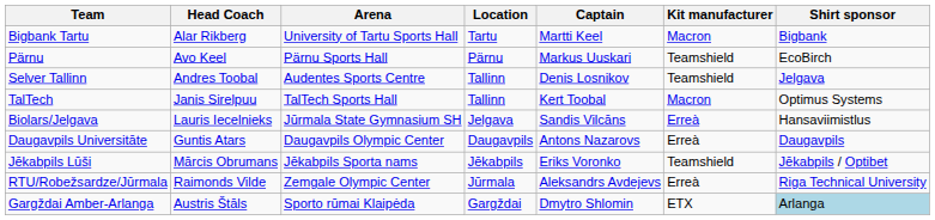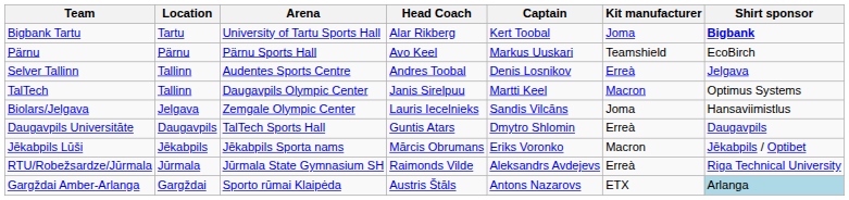 <table class="wikitable sortable">
 <tr>
 <th>Team</th>
+<th>Location</th>
+<th>Arena</th>
 <th>Head Coach</th>
-<th>Arena</th>
-<th>Location</th>
 <th>Captain</th>
 <th>Kit manufacturer</th>
 <th>Shirt sponsor</th>
 </tr>
 <tr>
 <td> <a href='#'>Bigbank Tartu</a></td>
+<td><a href='#'>Tartu</a></td>
+<td><a href='#'>University of Tartu Sports Hall</a></td>
 <td> <a href='#'>Alar Rikberg</a></td>
-<td><a href='#'>University of Tartu Sports Hall</a></td>
-<td><a href='#'>Tartu</a></td>
-<td> <a href='#'>Martti Keel</a></td>
-<td><a href='#'>Macron</a></td>
-<td><a href='#'>Bigbank</a></td>
+<td> <a href='#'>Kert Toobal</a></td>
+<td><a href='#'>Joma</a></td>
+<td><strong><a href='#'>Bigbank</a></strong></td>
 </tr>
 <tr>
 <td> <a href='#'>Pärnu</a></td>
+<td><a href='#'>Pärnu</a></td>
+<td><a href='#'>Pärnu Sports Hall</a></td>
 <td> <a href='#'>Avo Keel</a></td>
-<td><a href='#'>Pärnu Sports Hall</a></td>
-<td><a href='#'>Pärnu</a></td>
 <td> <a href='#'>Markus Uuskari</a></td>
 <td>Teamshield</td>
 <td>EcoBirch</td>
 </tr>
 <tr>
 <td> <a href='#'>Selver Tallinn</a></td>
+<td><a href='#'>Tallinn</a></td>
+<td><a href='#'>Audentes Sports Centre</a></td>
 <td> <a href='#'>Andres Toobal</a></td>
-<td><a href='#'>Audentes Sports Centre</a></td>
-<td><a href='#'>Tallinn</a></td>
 <td> <a href='#'>Denis Losnikov</a></td>
-<td>Teamshield</td>
+<td><a href='#'>Erreà</a></td>
 <td><a href='#'>Jelgava</a></td>
 </tr>
 <tr>
 <td> <a href='#'>TalTech</a></td>
+<td><a href='#'>Tallinn</a></td>
+<td><a href='#'>Daugavpils Olympic Center</a></td>
 <td> <a href='#'>Janis Sirelpuu</a></td>
-<td><a href='#'>TalTech Sports Hall</a></td>
-<td><a href='#'>Tallinn</a></td>
-<td> <a href='#'>Kert Toobal</a></td>
+<td> <a href='#'>Martti Keel</a></td>
 <td><a href='#'>Macron</a></td>
 <td>Optimus Systems</td>
 </tr>
 <tr>
 <td> <a href='#'>Biolars/Jelgava</a></td>
+<td><a href='#'>Jelgava</a></td>
+<td><a href='#'>Zemgale Olympic Center</a></td>
 <td> <a href='#'>Lauris Iecelnieks</a></td>
-<td><a href='#'>Jūrmala State Gymnasium SH</a></td>
-<td><a href='#'>Jelgava</a></td>
 <td> <a href='#'>Sandis Vilcāns</a></td>
-<td><a href='#'>Erreà</a></td>
+<td>Joma</td>
 <td>Hansaviimistlus</td>
 </tr>
 <tr>
 <td> <a href='#'>Daugavpils Universitāte</a></td>
+<td><a href='#'>Daugavpils</a></td>
+<td><a href='#'>TalTech Sports Hall</a></td>
 <td> <a href='#'>Guntis Atars</a></td>
-<td><a href='#'>Daugavpils Olympic Center</a></td>
-<td><a href='#'>Daugavpils</a></td>
-<td> <a href='#'>Antons Nazarovs</a></td>
+<td> <a href='#'>Dmytro Shlomin</a></td>
 <td>Erreà</td>
 <td><a href='#'>Daugavpils</a></td>
 </tr>
 <tr>
 <td> <a href='#'>Jēkabpils Lūši</a></td>
+<td><a href='#'>Jēkabpils</a></td>
+<td><a href='#'>Jēkabpils Sporta nams</a></td>
 <td> <a href='#'>Mārcis Obrumans</a></td>
-<td><a href='#'>Jēkabpils Sporta nams</a></td>
-<td><a href='#'>Jēkabpils</a></td>
 <td> <a href='#'>Eriks Voronko</a></td>
-<td>Teamshield</td>
+<td>Macron</td>
 <td><a href='#'>Jēkabpils</a> / <a href='#'>Optibet</a></td>
 </tr>
 <tr>
 <td> <a href='#'>RTU/Robežsardze/Jūrmala</a></td>
+<td><a href='#'>Jūrmala</a></td>
+<td><a href='#'>Jūrmala State Gymnasium SH</a></td>
 <td> <a href='#'>Raimonds Vilde</a></td>
-<td><a href='#'>Zemgale Olympic Center</a></td>
-<td><a href='#'>Jūrmala</a></td>
 <td> <a href='#'>Aleksandrs Avdejevs</a></td>
 <td>Erreà</td>
 <td><a href='#'>Riga Technical University</a></td>
 </tr>
 <tr>
 <td> <a href='#'>Gargždai Amber-Arlanga</a></td>
+<td><a href='#'>Gargždai</a></td>
+<td><a href='#'>Sporto rūmai Klaipėda</a></td>
 <td> <a href='#'>Austris Štāls</a></td>
-<td><a href='#'>Sporto rūmai Klaipėda</a></td>
-<td><a href='#'>Gargždai</a></td>
-<td> <a href='#'>Dmytro Shlomin</a></td>
+<td> <a href='#'>Antons Nazarovs</a></td>
 <td>ETX</td>
 <td style="background: lightblue;">Arlanga</td>
 </tr>
 </table>
